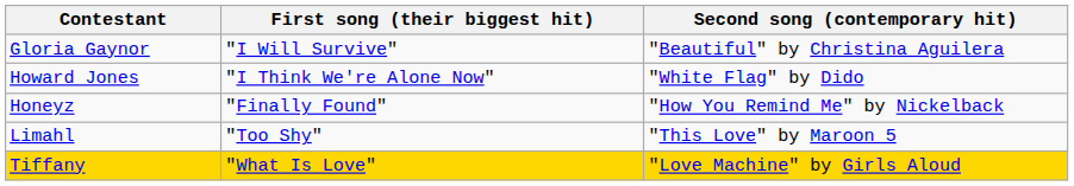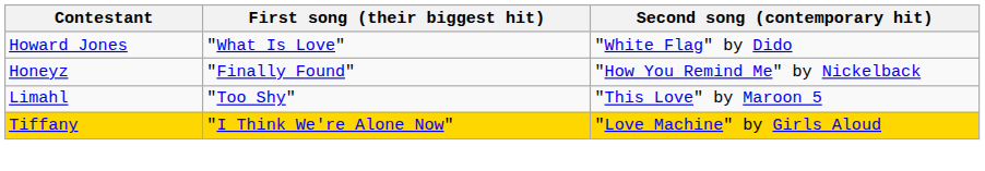 <table class="wikitable">
 <tr>
 <th style="width:150px;">Contestant</th>
 <th style="width:300px;">First song (their biggest hit)</th>
 <th style="width:300px;">Second song (contemporary hit)</th>
 </tr>
 <tr>
-<td><a href='#'>Gloria Gaynor</a></td>
-<td>"<a href='#'>I Will Survive</a>"</td>
-<td>"<a href='#'>Beautiful</a>" by <a href='#'>Christina Aguilera</a></td>
-</tr>
-<tr>
 <td><a href='#'>Howard Jones</a></td>
-<td>"<a href='#'>I Think We're Alone Now</a>"</td>
+<td>"<a href='#'>What Is Love</a>"</td>
 <td>"<a href='#'>White Flag</a>" by <a href='#'>Dido</a></td>
 </tr>
 <tr>
 <td><a href='#'>Honeyz</a></td>
 <td>"<a href='#'>Finally Found</a>"</td>
 <td>"<a href='#'>How You Remind Me</a>" by <a href='#'>Nickelback</a></td>
 </tr>
 <tr>
 <td><a href='#'>Limahl</a></td>
 <td>"<a href='#'>Too Shy</a>"</td>
 <td>"<a href='#'>This Love</a>" by <a href='#'>Maroon 5</a></td>
 </tr>
 <tr style="background:gold;">
 <td><a href='#'>Tiffany</a></td>
-<td>"<a href='#'>What Is Love</a>"</td>
+<td>"<a href='#'>I Think We're Alone Now</a>"</td>
 <td>"<a href='#'>Love Machine</a>" by <a href='#'>Girls Aloud</a></td>
 </tr>
 </table>
